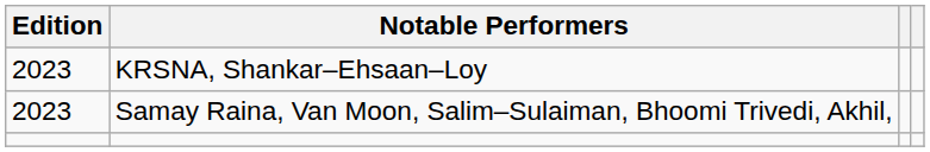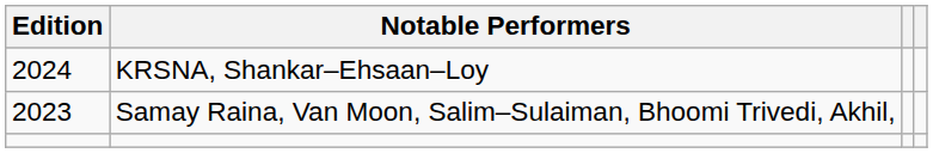 <table class="wikitable">
 <tr>
 <th>Edition</th>
 <th>Notable Performers</th>
 <th></th>
 <th></th>
 </tr>
 <tr>
-<td>2023</td>
+<td>2024</td>
 <td>KRSNA, Shankar–Ehsaan–Loy</td>
 <td></td>
 <td></td>
 </tr>
 <tr>
 <td>2023</td>
 <td>Samay Raina, Van Moon, Salim–Sulaiman, Bhoomi Trivedi,  Akhil,</td>
 <td></td>
 <td></td>
 </tr>
 <tr>
 <td></td>
 <td></td>
 <td></td>
 <td></td>
 </tr>
 </table>
